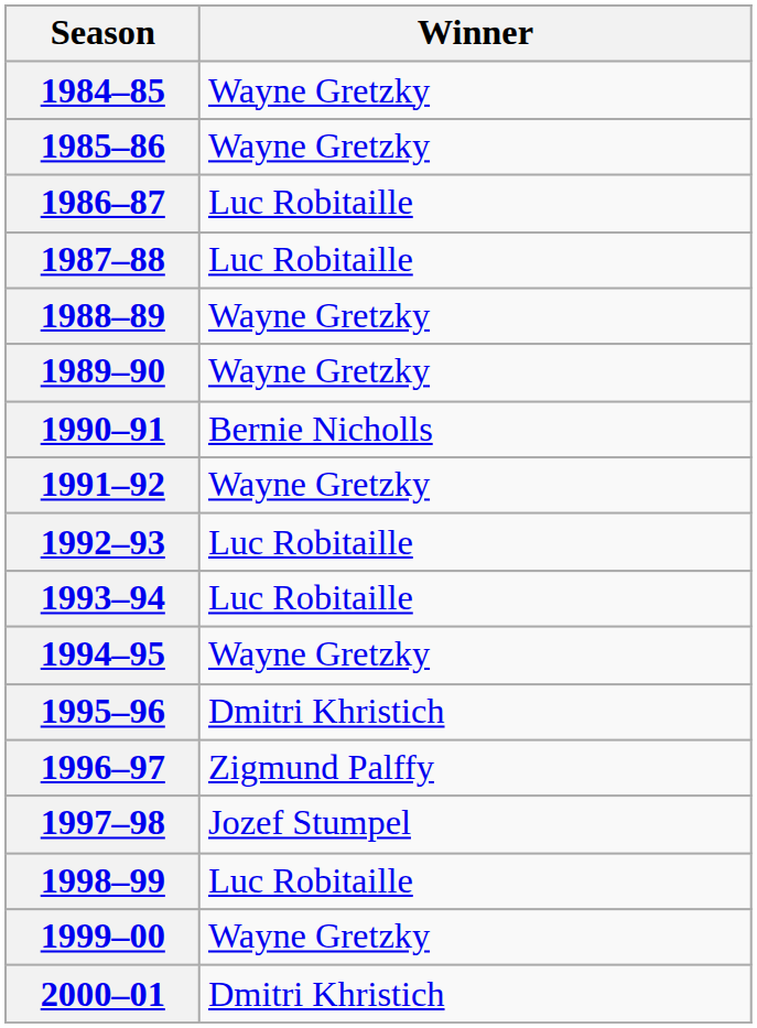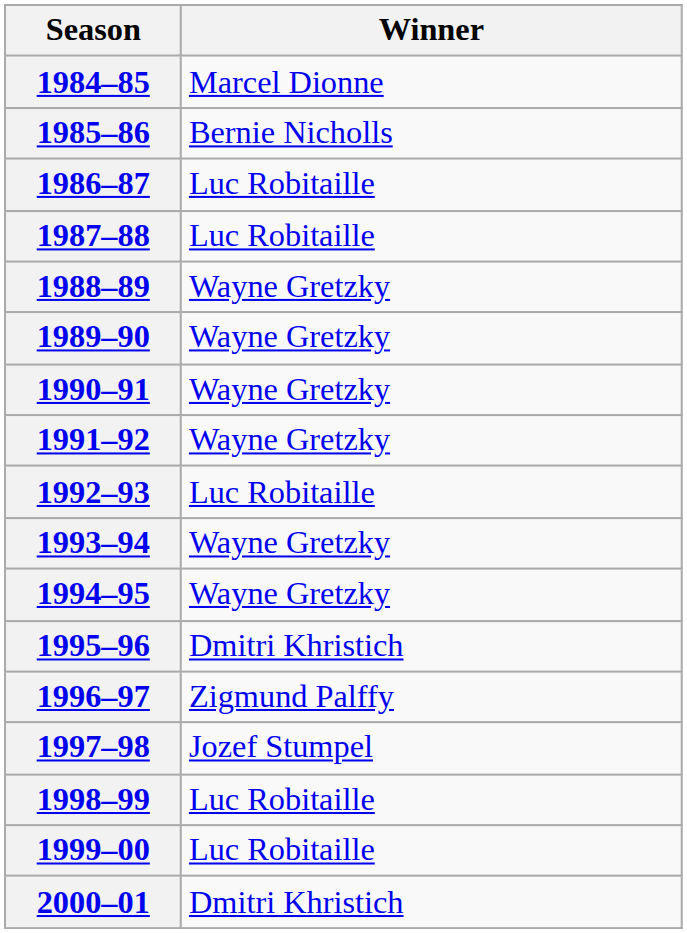 <table class="wikitable">
 <tr>
 <th scope="col" style="width:5em">Season</th>
 <th scope="col" style="width:15em">Winner</th>
 </tr>
 <tr>
 <th scope="row"><a href='#'>1984–85</a></th>
-<td><a href='#'>Wayne Gretzky</a></td>
+<td><a href='#'>Marcel Dionne</a></td>
 </tr>
 <tr>
 <th scope="row"><a href='#'>1985–86</a></th>
-<td><a href='#'>Wayne Gretzky</a></td>
+<td><a href='#'>Bernie Nicholls</a></td>
 </tr>
 <tr>
 <th scope="row"><a href='#'>1986–87</a></th>
 <td><a href='#'>Luc Robitaille</a></td>
 </tr>
 <tr>
 <th scope="row"><a href='#'>1987–88</a></th>
 <td><a href='#'>Luc Robitaille</a></td>
 </tr>
 <tr>
 <th scope="row"><a href='#'>1988–89</a></th>
 <td><a href='#'>Wayne Gretzky</a></td>
 </tr>
 <tr>
 <th scope="row"><a href='#'>1989–90</a></th>
 <td><a href='#'>Wayne Gretzky</a></td>
 </tr>
 <tr>
 <th scope="row"><a href='#'>1990–91</a></th>
-<td><a href='#'>Bernie Nicholls</a></td>
+<td><a href='#'>Wayne Gretzky</a></td>
 </tr>
 <tr>
 <th scope="row"><a href='#'>1991–92</a></th>
 <td><a href='#'>Wayne Gretzky</a></td>
 </tr>
 <tr>
 <th scope="row"><a href='#'>1992–93</a></th>
 <td><a href='#'>Luc Robitaille</a></td>
 </tr>
 <tr>
 <th scope="row"><a href='#'>1993–94</a></th>
-<td><a href='#'>Luc Robitaille</a></td>
+<td><a href='#'>Wayne Gretzky</a></td>
 </tr>
 <tr>
 <th scope="row"><a href='#'>1994–95</a></th>
 <td><a href='#'>Wayne Gretzky</a></td>
 </tr>
 <tr>
 <th scope="row"><a href='#'>1995–96</a></th>
 <td><a href='#'>Dmitri Khristich</a></td>
 </tr>
 <tr>
 <th scope="row"><a href='#'>1996–97</a></th>
 <td><a href='#'>Zigmund Palffy</a></td>
 </tr>
 <tr>
 <th scope="row"><a href='#'>1997–98</a></th>
 <td><a href='#'>Jozef Stumpel</a></td>
 </tr>
 <tr>
 <th scope="row"><a href='#'>1998–99</a></th>
 <td><a href='#'>Luc Robitaille</a></td>
 </tr>
 <tr>
 <th scope="row"><a href='#'>1999–00</a></th>
-<td><a href='#'>Wayne Gretzky</a></td>
+<td><a href='#'>Luc Robitaille</a></td>
 </tr>
 <tr>
 <th scope="row"><a href='#'>2000–01</a></th>
 <td><a href='#'>Dmitri Khristich</a></td>
 </tr>
 </table>
